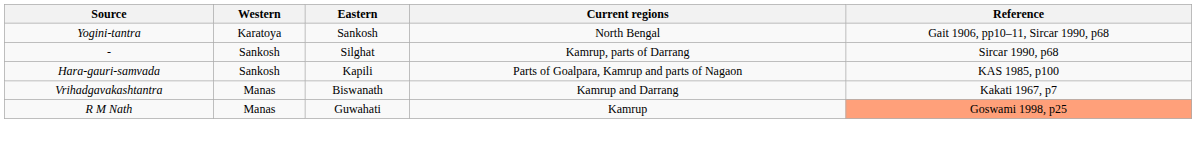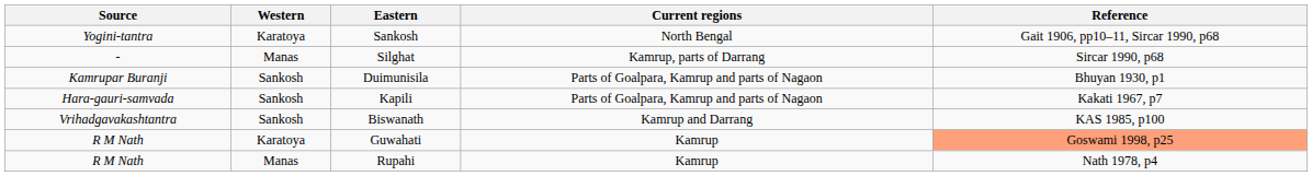 <table class="wikitable" style="text-align:center; width:100%;" align="center">
 <tr>
 <th>Source</th>
 <th>Western</th>
 <th>Eastern</th>
 <th>Current regions</th>
 <th>Reference</th>
 </tr>
 <tr>
 <td><em>Yogini-tantra</em></td>
 <td>Karatoya</td>
 <td>Sankosh</td>
 <td>North Bengal</td>
 <td>Gait 1906, pp10–11, Sircar 1990, p68</td>
 </tr>
 <tr>
 <td>-</td>
-<td>Sankosh</td>
+<td>Manas</td>
 <td>Silghat</td>
 <td>Kamrup, parts of Darrang</td>
 <td>Sircar 1990, p68</td>
+</tr>
+<tr>
+<td><em>Kamrupar Buranji</em></td>
+<td>Sankosh</td>
+<td>Duimunisila</td>
+<td>Parts of Goalpara, Kamrup and parts of Nagaon</td>
+<td>Bhuyan 1930, p1</td>
 </tr>
 <tr>
 <td><em>Hara-gauri-samvada</em></td>
 <td>Sankosh</td>
 <td>Kapili</td>
 <td>Parts of Goalpara, Kamrup and parts of Nagaon</td>
+<td>Kakati 1967, p7</td>
+</tr>
+<tr>
+<td><em>Vrihadgavakashtantra</em></td>
+<td>Sankosh</td>
+<td>Biswanath</td>
+<td>Kamrup and Darrang</td>
 <td>KAS 1985, p100</td>
 </tr>
 <tr>
-<td><em>Vrihadgavakashtantra</em></td>
-<td>Manas</td>
-<td>Biswanath</td>
-<td>Kamrup and Darrang</td>
-<td>Kakati 1967, p7</td>
+<td><em>R M Nath</em></td>
+<td>Karatoya</td>
+<td>Guwahati</td>
+<td>Kamrup</td>
+<td style="background: lightsalmon;">Goswami 1998, p25</td>
 </tr>
 <tr>
 <td><em>R M Nath</em></td>
 <td>Manas</td>
-<td>Guwahati</td>
+<td>Rupahi</td>
 <td>Kamrup</td>
-<td style="background: lightsalmon;">Goswami 1998, p25</td>
+<td>Nath 1978, p4</td>
 </tr>
 </table>
